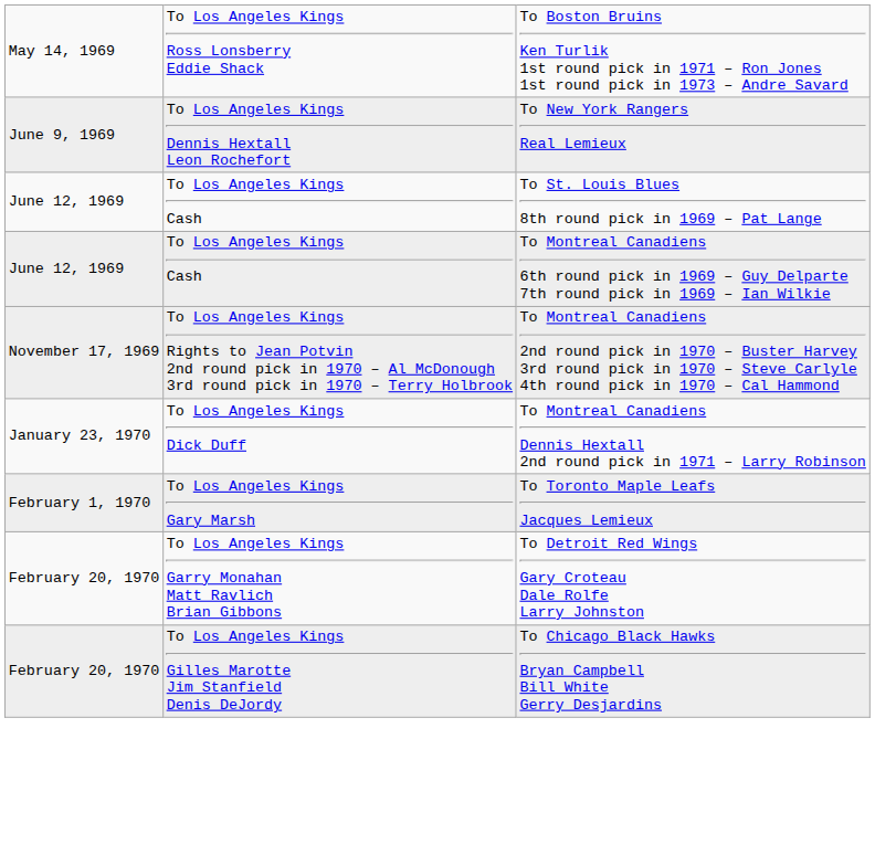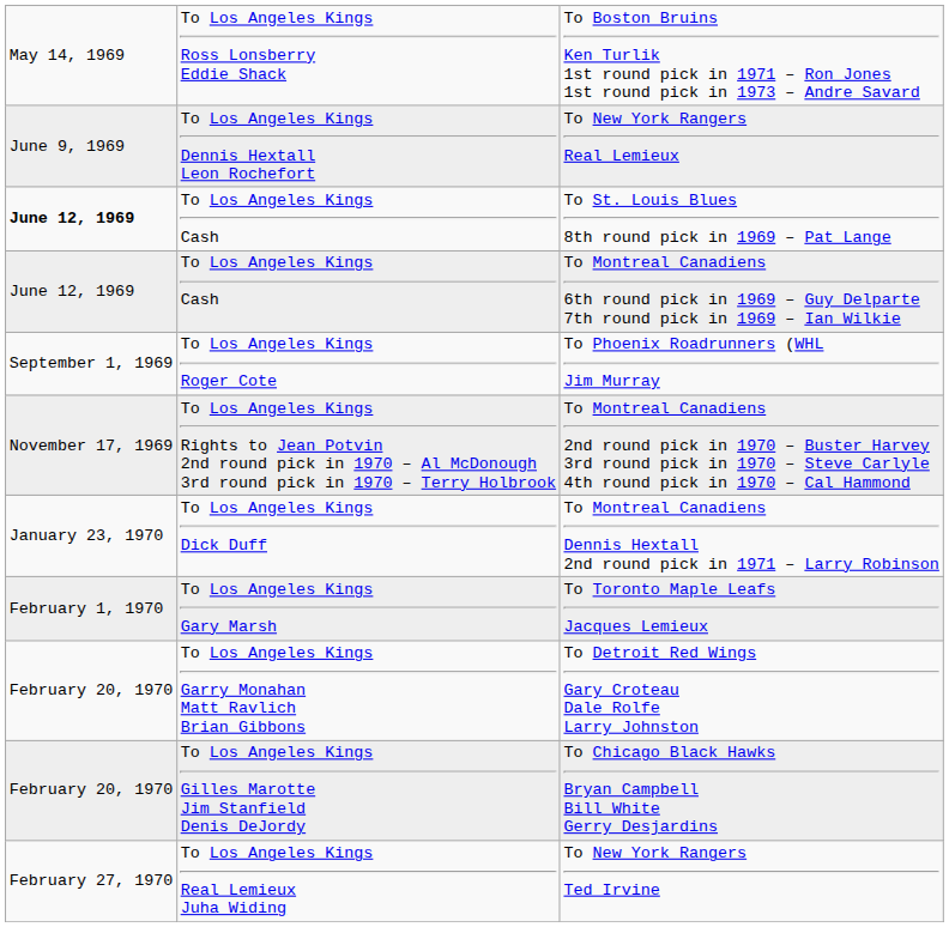 <table class="wikitable">
 <tr>
 <td>May 14, 1969</td>
 <td valign="top">To <a href='#'>Los Angeles Kings</a><hr><a href='#'>Ross Lonsberry</a> <br> <a href='#'>Eddie Shack</a></td>
 <td valign="top">To <a href='#'>Boston Bruins</a><hr><a href='#'>Ken Turlik</a> <br> 1st round pick in <a href='#'>1971</a> – <a href='#'>Ron Jones</a> <br> 1st round pick in <a href='#'>1973</a> – <a href='#'>Andre Savard</a></td>
 </tr>
 <tr style="background:#eee;">
 <td>June 9, 1969</td>
 <td valign="top">To <a href='#'>Los Angeles Kings</a><hr><a href='#'>Dennis Hextall</a> <br> <a href='#'>Leon Rochefort</a></td>
 <td valign="top">To <a href='#'>New York Rangers</a><hr><a href='#'>Real Lemieux</a></td>
 </tr>
 <tr>
-<td>June 12, 1969</td>
+<td><strong>June 12, 1969</strong></td>
 <td valign="top">To <a href='#'>Los Angeles Kings</a><hr>Cash</td>
 <td valign="top">To <a href='#'>St. Louis Blues</a><hr>8th round pick in <a href='#'>1969</a> – <a href='#'>Pat Lange</a></td>
 </tr>
 <tr style="background:#eee;">
 <td>June 12, 1969</td>
 <td valign="top">To <a href='#'>Los Angeles Kings</a><hr>Cash</td>
 <td valign="top">To <a href='#'>Montreal Canadiens</a><hr>6th round pick in <a href='#'>1969</a> – <a href='#'>Guy Delparte</a> <br> 7th round pick in <a href='#'>1969</a> – <a href='#'>Ian Wilkie</a></td>
+</tr>
+<tr>
+<td>September 1, 1969</td>
+<td valign="top">To <a href='#'>Los Angeles Kings</a><hr><a href='#'>Roger Cote</a></td>
+<td valign="top">To <a href='#'>Phoenix Roadrunners</a> (<a href='#'>WHL</a><hr><a href='#'>Jim Murray</a></td>
 </tr>
 <tr style="background:#eee;">
 <td>November 17, 1969</td>
 <td valign="top">To <a href='#'>Los Angeles Kings</a><hr>Rights to <a href='#'>Jean Potvin</a> <br> 2nd round pick in <a href='#'>1970</a> – <a href='#'>Al McDonough</a> <br> 3rd round pick in <a href='#'>1970</a> – <a href='#'>Terry Holbrook</a></td>
 <td valign="top">To <a href='#'>Montreal Canadiens</a><hr>2nd round pick in <a href='#'>1970</a> – <a href='#'>Buster Harvey</a> <br> 3rd round pick in <a href='#'>1970</a> – <a href='#'>Steve Carlyle</a> <br> 4th round pick in <a href='#'>1970</a> – <a href='#'>Cal Hammond</a></td>
 </tr>
 <tr>
 <td>January 23, 1970</td>
 <td valign="top">To <a href='#'>Los Angeles Kings</a><hr><a href='#'>Dick Duff</a></td>
 <td valign="top">To <a href='#'>Montreal Canadiens</a><hr><a href='#'>Dennis Hextall</a> <br> 2nd round pick in <a href='#'>1971</a> – <a href='#'>Larry Robinson</a></td>
 </tr>
 <tr style="background:#eee;">
 <td>February 1, 1970</td>
 <td valign="top">To <a href='#'>Los Angeles Kings</a><hr><a href='#'>Gary Marsh</a></td>
 <td valign="top">To <a href='#'>Toronto Maple Leafs</a><hr><a href='#'>Jacques Lemieux</a></td>
 </tr>
 <tr>
 <td>February 20, 1970</td>
 <td valign="top">To <a href='#'>Los Angeles Kings</a><hr><a href='#'>Garry Monahan</a> <br> <a href='#'>Matt Ravlich</a> <br> <a href='#'>Brian Gibbons</a></td>
 <td valign="top">To <a href='#'>Detroit Red Wings</a><hr><a href='#'>Gary Croteau</a> <br> <a href='#'>Dale Rolfe</a> <br> <a href='#'>Larry Johnston</a></td>
 </tr>
 <tr style="background:#eee;">
 <td>February 20, 1970</td>
 <td valign="top">To <a href='#'>Los Angeles Kings</a><hr><a href='#'>Gilles Marotte</a> <br> <a href='#'>Jim Stanfield</a> <br> <a href='#'>Denis DeJordy</a></td>
 <td valign="top">To <a href='#'>Chicago Black Hawks</a><hr><a href='#'>Bryan Campbell</a> <br> <a href='#'>Bill White</a> <br> <a href='#'>Gerry Desjardins</a></td>
 </tr>
+<tr>
+<td>February 27, 1970</td>
+<td valign="top">To <a href='#'>Los Angeles Kings</a><hr><a href='#'>Real Lemieux</a> <br> <a href='#'>Juha Widing</a></td>
+<td valign="top">To <a href='#'>New York Rangers</a><hr><a href='#'>Ted Irvine</a></td>
+</tr>
 </table>
